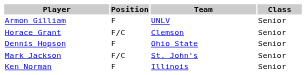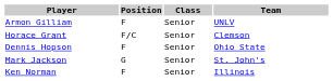 <table style="width:500px" "border:'1' 'solid' 'gray'">
 <tr>
 <th bgcolor="#CCCCCC" style="width:40%">Player</th>
 <th bgcolor="#CCCCCC" style="width:4%">Position</th>
+<th bgcolor="#CCCCCC" style="width:16%">Class</th>
 <th bgcolor="#CCCCCC" style="width:40%">Team</th>
-<th bgcolor="#CCCCCC" style="width:16%">Class</th>
 </tr>
 <tr>
 <td><a href='#'>Armon Gilliam</a></td>
 <td>F</td>
+<td>Senior</td>
 <td><a href='#'>UNLV</a></td>
-<td>Senior</td>
 </tr>
 <tr>
 <td><a href='#'>Horace Grant</a></td>
 <td>F/C</td>
+<td>Senior</td>
 <td><a href='#'>Clemson</a></td>
-<td>Senior</td>
 </tr>
 <tr>
 <td><a href='#'>Dennis Hopson</a></td>
 <td>F</td>
+<td>Senior</td>
 <td><a href='#'>Ohio State</a></td>
-<td>Senior</td>
 </tr>
 <tr>
 <td><a href='#'>Mark Jackson</a></td>
-<td>F/C</td>
+<td>G</td>
+<td>Senior</td>
 <td><a href='#'>St. John's</a></td>
-<td>Senior</td>
 </tr>
 <tr>
 <td><a href='#'>Ken Norman</a></td>
 <td>F</td>
+<td>Senior</td>
 <td><a href='#'>Illinois</a></td>
-<td>Senior</td>
 </tr>
 </table>
